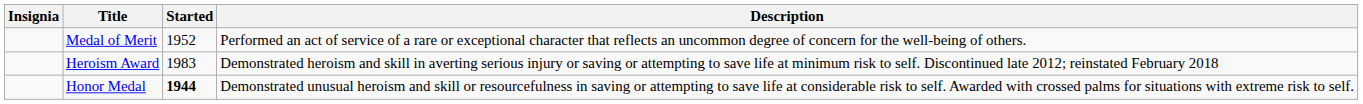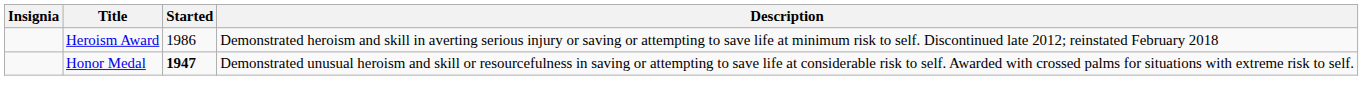 <table class="wikitable sortable" border="1">
 <tr>
 <th scope="col" class="unsortable">Insignia</th>
 <th scope="col">Title</th>
 <th scope="col">Started</th>
 <th scope="col">Description</th>
 </tr>
 <tr>
 <td></td>
-<td><a href='#'>Medal of Merit</a></td>
-<td>1952</td>
-<td>Performed an act of service of a rare or exceptional character that reflects an uncommon degree of concern for the well-being of others.<br></td>
-</tr>
-<tr>
-<td></td>
 <td><a href='#'>Heroism Award</a></td>
-<td>1983</td>
+<td>1986</td>
 <td>Demonstrated heroism and skill in averting serious injury or saving or attempting to save life at minimum risk to self. Discontinued late 2012; reinstated February 2018</td>
 </tr>
 <tr>
 <td></td>
 <td><a href='#'>Honor Medal</a></td>
-<td><strong>1944</strong></td>
+<td><strong>1947</strong></td>
 <td>Demonstrated unusual heroism and skill or resourcefulness in saving or attempting to save life at considerable risk to self. Awarded with crossed palms for situations with extreme risk to self.</td>
 </tr>
 </table>
